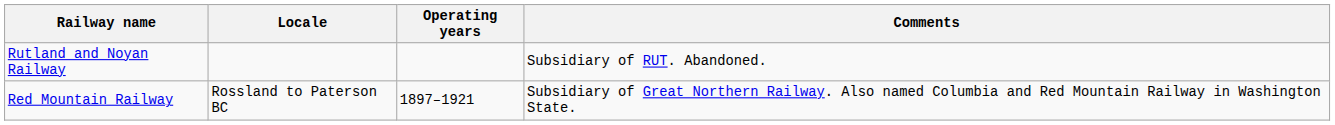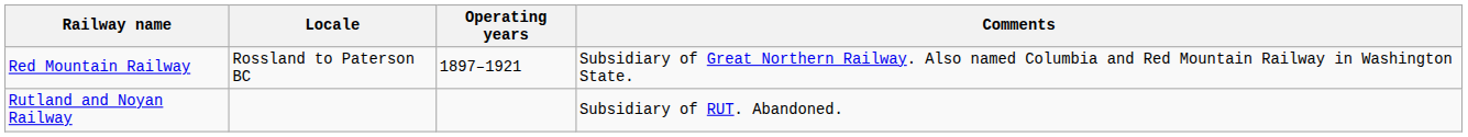 <table class="wikitable">
 <tr>
 <th>Railway name</th>
 <th>Locale</th>
 <th>Operating years</th>
 <th>Comments</th>
 </tr>
 <tr>
+<td><a href='#'>Red Mountain Railway</a></td>
+<td>Rossland to Paterson BC</td>
+<td>1897–1921</td>
+<td>Subsidiary of <a href='#'>Great Northern Railway</a>.  Also named Columbia and Red Mountain Railway in Washington State.</td>
+</tr>
+<tr>
 <td><a href='#'>Rutland and Noyan Railway</a></td>
 <td></td>
 <td></td>
 <td>Subsidiary of <a href='#'>RUT</a>.  Abandoned.</td>
 </tr>
-<tr>
-<td><a href='#'>Red Mountain Railway</a></td>
-<td>Rossland to Paterson BC</td>
-<td>1897–1921</td>
-<td>Subsidiary of <a href='#'>Great Northern Railway</a>.  Also named Columbia and Red Mountain Railway in Washington State.</td>
-</tr>
 </table>
